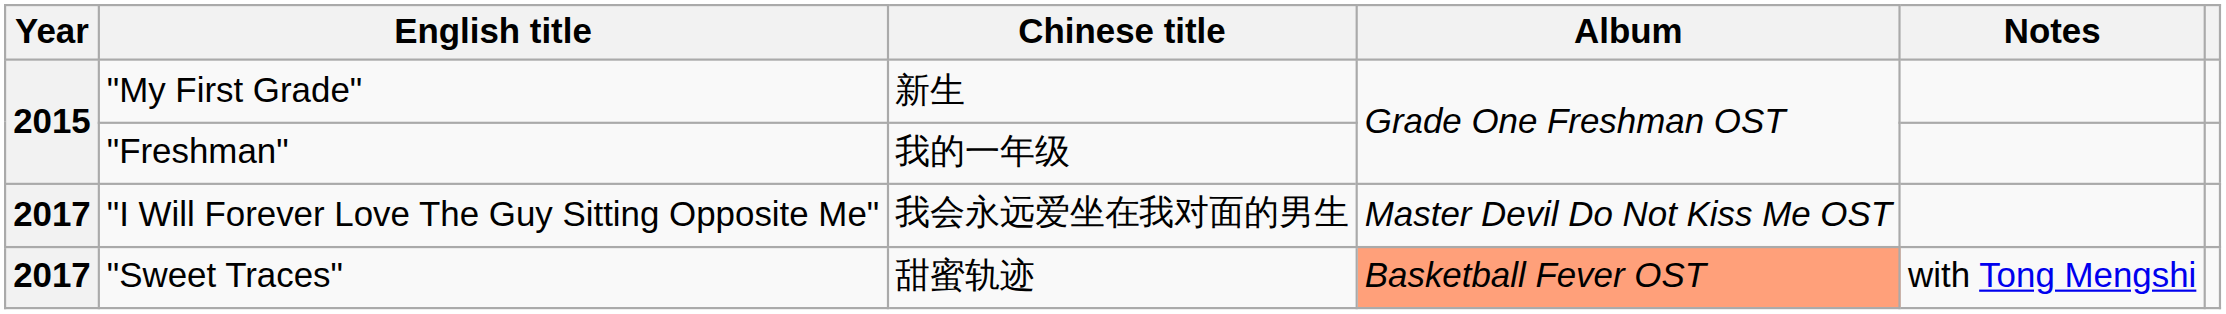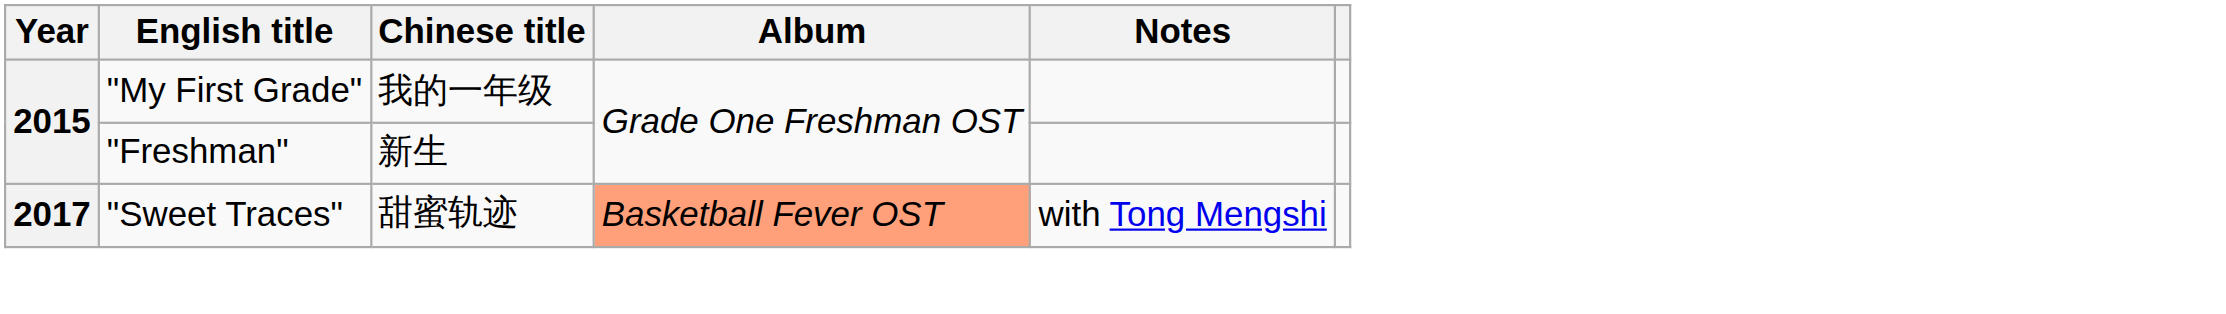 <table class="wikitable plainrowheaders">
 <tr>
 <th scope="col">Year</th>
 <th scope="col">English title</th>
 <th scope="col">Chinese title</th>
 <th scope="col">Album</th>
 <th scope="col">Notes</th>
 <th scope="col" class="unsortable"></th>
 </tr>
 <tr>
 <th scope="row" rowspan="2">2015</th>
 <td>"My First Grade"</td>
-<td>新生</td>
+<td>我的一年级</td>
 <td rowspan="2"><em>Grade One Freshman OST</em></td>
 <td></td>
 <td></td>
 </tr>
 <tr>
 <td>"Freshman"</td>
-<td>我的一年级</td>
-<td></td>
-</tr>
-<tr>
-<th scope="row">2017</th>
-<td>"I Will Forever Love The Guy Sitting Opposite Me"</td>
-<td>我会永远爱坐在我对面的男生</td>
-<td><em>Master Devil Do Not Kiss Me OST</em></td>
-<td></td>
+<td>新生</td>
 <td></td>
 </tr>
 <tr>
 <th scope="row">2017</th>
 <td>"Sweet Traces"</td>
 <td>甜蜜轨迹</td>
 <td style="background: lightsalmon;"><em>Basketball Fever OST</em></td>
 <td>with <a href='#'>Tong Mengshi</a></td>
 <td></td>
 </tr>
 </table>
